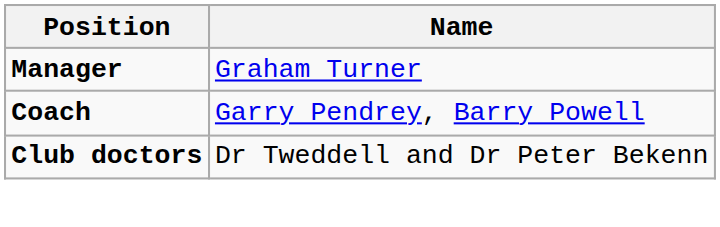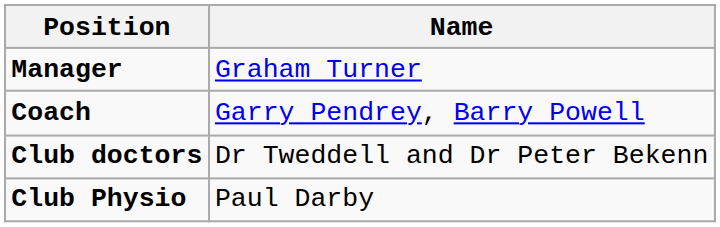 <table class="wikitable">
 <tr>
 <th>Position</th>
 <th>Name</th>
 </tr>
 <tr>
 <td><strong>Manager</strong></td>
 <td><a href='#'>Graham Turner</a></td>
 </tr>
 <tr>
 <td><strong>Coach</strong></td>
 <td><a href='#'>Garry Pendrey</a>, <a href='#'>Barry Powell</a></td>
 </tr>
 <tr>
 <td><strong>Club doctors</strong></td>
 <td>Dr Tweddell and Dr Peter Bekenn</td>
 </tr>
+<tr>
+<td><strong>Club Physio</strong></td>
+<td>Paul Darby</td>
+</tr>
 </table>
